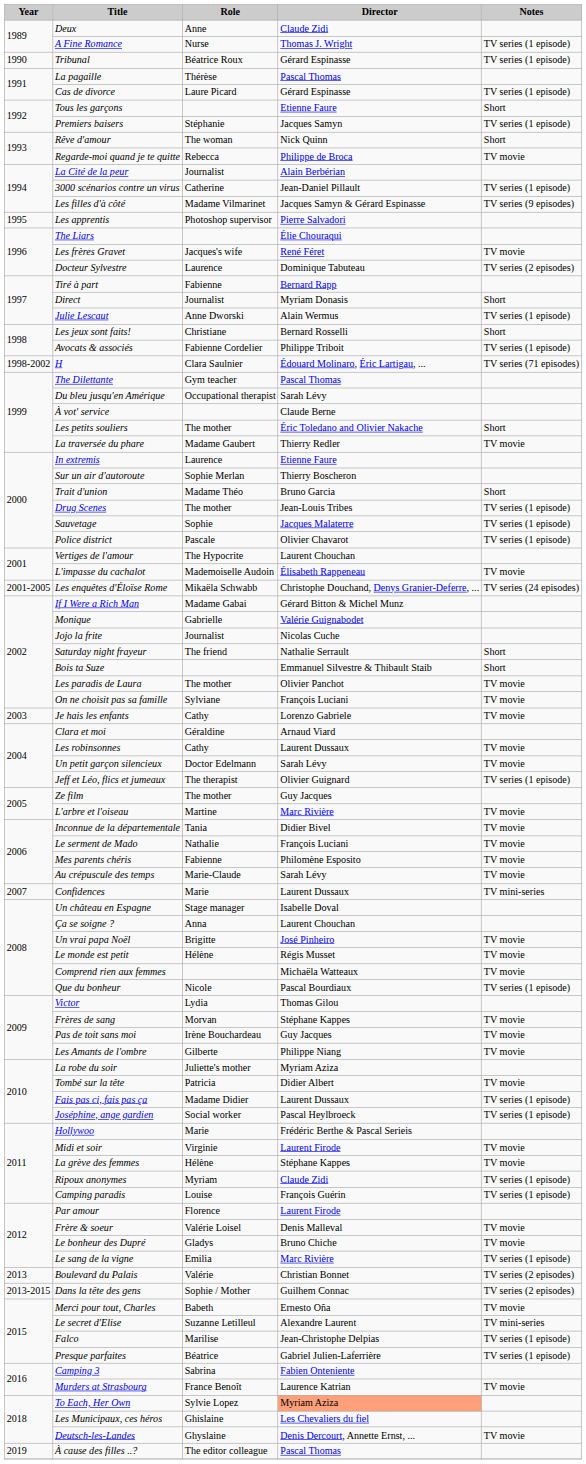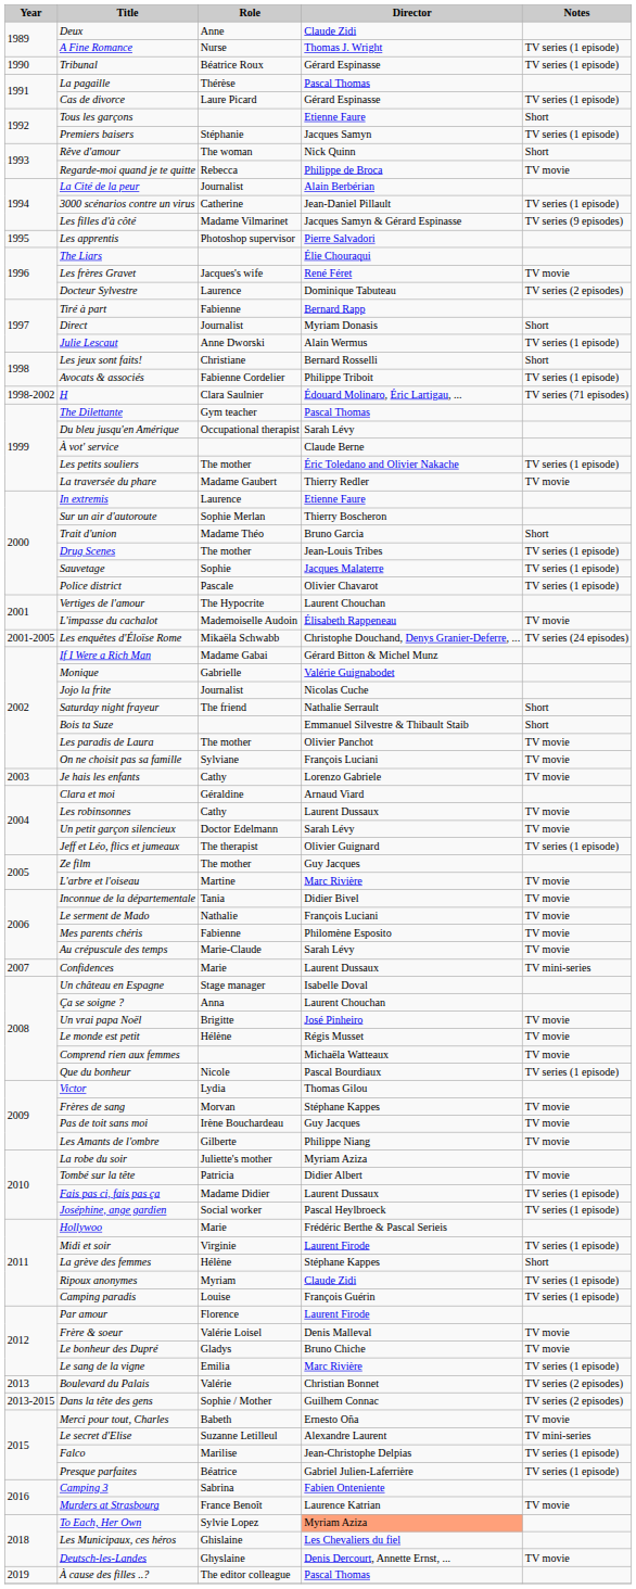 <table class="wikitable">
 <tr>
 <th style="background: #CCCCCC;">Year</th>
 <th style="background: #CCCCCC;">Title</th>
 <th style="background: #CCCCCC;">Role</th>
 <th style="background: #CCCCCC;">Director</th>
 <th style="background: #CCCCCC;">Notes</th>
 </tr>
 <tr>
 <td rowspan=2>1989</td>
 <td><em>Deux</em></td>
 <td>Anne</td>
 <td><a href='#'>Claude Zidi</a></td>
 <td></td>
 </tr>
 <tr>
 <td><em><a href='#'>A Fine Romance</a></em></td>
 <td>Nurse</td>
 <td><a href='#'>Thomas J. Wright</a></td>
 <td>TV series (1 episode)</td>
 </tr>
 <tr>
 <td>1990</td>
 <td><em>Tribunal</em></td>
 <td>Béatrice Roux</td>
 <td>Gérard Espinasse</td>
 <td>TV series (1 episode)</td>
 </tr>
 <tr>
 <td rowspan=2>1991</td>
 <td><em>La pagaille</em></td>
 <td>Thérèse</td>
 <td><a href='#'>Pascal Thomas</a></td>
 <td></td>
 </tr>
 <tr>
 <td><em>Cas de divorce</em></td>
 <td>Laure Picard</td>
 <td>Gérard Espinasse</td>
 <td>TV series (1 episode)</td>
 </tr>
 <tr>
 <td rowspan=2>1992</td>
 <td><em>Tous les garçons</em></td>
 <td></td>
 <td><a href='#'>Etienne Faure</a></td>
 <td>Short</td>
 </tr>
 <tr>
 <td><em>Premiers baisers</em></td>
 <td>Stéphanie</td>
 <td>Jacques Samyn</td>
 <td>TV series (1 episode)</td>
 </tr>
 <tr>
 <td rowspan=2>1993</td>
 <td><em>Rêve d'amour</em></td>
 <td>The woman</td>
 <td>Nick Quinn</td>
 <td>Short</td>
 </tr>
 <tr>
 <td><em>Regarde-moi quand je te quitte</em></td>
 <td>Rebecca</td>
 <td><a href='#'>Philippe de Broca</a></td>
 <td>TV movie</td>
 </tr>
 <tr>
 <td rowspan=3>1994</td>
 <td><em><a href='#'>La Cité de la peur</a></em></td>
 <td>Journalist</td>
 <td><a href='#'>Alain Berbérian</a></td>
 <td></td>
 </tr>
 <tr>
 <td><em>3000 scénarios contre un virus</em></td>
 <td>Catherine</td>
 <td>Jean-Daniel Pillault</td>
 <td>TV series (1 episode)</td>
 </tr>
 <tr>
 <td><em>Les filles d'à côté</em></td>
 <td>Madame Vilmarinet</td>
 <td>Jacques Samyn & Gérard Espinasse</td>
 <td>TV series (9 episodes)</td>
 </tr>
 <tr>
 <td>1995</td>
 <td><em>Les apprentis</em></td>
 <td>Photoshop supervisor</td>
 <td><a href='#'>Pierre Salvadori</a></td>
 <td></td>
 </tr>
 <tr>
 <td rowspan=3>1996</td>
 <td><em><a href='#'>The Liars</a></em></td>
 <td></td>
 <td><a href='#'>Élie Chouraqui</a></td>
 <td></td>
 </tr>
 <tr>
 <td><em>Les frères Gravet</em></td>
 <td>Jacques's wife</td>
 <td><a href='#'>René Féret</a></td>
 <td>TV movie</td>
 </tr>
 <tr>
 <td><em>Docteur Sylvestre</em></td>
 <td>Laurence</td>
 <td>Dominique Tabuteau</td>
 <td>TV series (2 episodes)</td>
 </tr>
 <tr>
 <td rowspan=3>1997</td>
 <td><em>Tiré à part</em></td>
 <td>Fabienne</td>
 <td><a href='#'>Bernard Rapp</a></td>
 <td></td>
 </tr>
 <tr>
 <td><em>Direct</em></td>
 <td>Journalist</td>
 <td>Myriam Donasis</td>
 <td>Short</td>
 </tr>
 <tr>
 <td><em><a href='#'>Julie Lescaut</a></em></td>
 <td>Anne Dworski</td>
 <td>Alain Wermus</td>
 <td>TV series (1 episode)</td>
 </tr>
 <tr>
 <td rowspan=2>1998</td>
 <td><em>Les jeux sont faits!</em></td>
 <td>Christiane</td>
 <td>Bernard Rosselli</td>
 <td>Short</td>
 </tr>
 <tr>
 <td><em>Avocats & associés</em></td>
 <td>Fabienne Cordelier</td>
 <td>Philippe Triboit</td>
 <td>TV series (1 episode)</td>
 </tr>
 <tr>
 <td>1998-2002</td>
 <td><em><a href='#'>H</a></em></td>
 <td>Clara Saulnier</td>
 <td><a href='#'>Édouard Molinaro</a>, <a href='#'>Éric Lartigau</a>, ...</td>
 <td>TV series (71 episodes)</td>
 </tr>
 <tr>
 <td rowspan=5>1999</td>
 <td><em><a href='#'>The Dilettante</a></em></td>
 <td>Gym teacher</td>
 <td><a href='#'>Pascal Thomas</a></td>
 <td></td>
 </tr>
 <tr>
 <td><em>Du bleu jusqu'en Amérique</em></td>
 <td>Occupational therapist</td>
 <td>Sarah Lévy</td>
 <td></td>
 </tr>
 <tr>
 <td><em>À vot' service</em></td>
 <td></td>
 <td>Claude Berne</td>
 <td></td>
 </tr>
 <tr>
 <td><em>Les petits souliers</em></td>
 <td>The mother</td>
 <td><a href='#'>Éric Toledano and Olivier Nakache</a></td>
-<td>Short</td>
+<td>TV series (1 episode)</td>
 </tr>
 <tr>
 <td><em>La traversée du phare</em></td>
 <td>Madame Gaubert</td>
 <td>Thierry Redler</td>
 <td>TV movie</td>
 </tr>
 <tr>
 <td rowspan=6>2000</td>
 <td><em><a href='#'>In extremis</a></em></td>
 <td>Laurence</td>
 <td><a href='#'>Etienne Faure</a></td>
 <td></td>
 </tr>
 <tr>
 <td><em>Sur un air d'autoroute</em></td>
 <td>Sophie Merlan</td>
 <td>Thierry Boscheron</td>
 <td></td>
 </tr>
 <tr>
 <td><em>Trait d'union</em></td>
 <td>Madame Théo</td>
 <td>Bruno Garcia</td>
 <td>Short</td>
 </tr>
 <tr>
 <td><em><a href='#'>Drug Scenes</a></em></td>
 <td>The mother</td>
 <td>Jean-Louis Tribes</td>
 <td>TV series (1 episode)</td>
 </tr>
 <tr>
 <td><em>Sauvetage</em></td>
 <td>Sophie</td>
 <td><a href='#'>Jacques Malaterre</a></td>
 <td>TV series (1 episode)</td>
 </tr>
 <tr>
 <td><em>Police district</em></td>
 <td>Pascale</td>
 <td>Olivier Chavarot</td>
 <td>TV series (1 episode)</td>
 </tr>
 <tr>
 <td rowspan=2>2001</td>
 <td><em>Vertiges de l'amour</em></td>
 <td>The Hypocrite</td>
 <td>Laurent Chouchan</td>
 <td></td>
 </tr>
 <tr>
 <td><em>L'impasse du cachalot</em></td>
 <td>Mademoiselle Audoin</td>
 <td><a href='#'>Élisabeth Rappeneau</a></td>
 <td>TV movie</td>
 </tr>
 <tr>
 <td>2001-2005</td>
 <td><em>Les enquêtes d'Éloïse Rome</em></td>
 <td>Mikaëla Schwabb</td>
 <td>Christophe Douchand, <a href='#'>Denys Granier-Deferre</a>, ...</td>
 <td>TV series (24 episodes)</td>
 </tr>
 <tr>
 <td rowspan=7>2002</td>
 <td><em><a href='#'>If I Were a Rich Man</a></em></td>
 <td>Madame Gabai</td>
 <td>Gérard Bitton & Michel Munz</td>
 <td></td>
 </tr>
 <tr>
 <td><em>Monique</em></td>
 <td>Gabrielle</td>
 <td><a href='#'>Valérie Guignabodet</a></td>
 <td></td>
 </tr>
 <tr>
 <td><em>Jojo la frite</em></td>
 <td>Journalist</td>
 <td>Nicolas Cuche</td>
 <td></td>
 </tr>
 <tr>
 <td><em>Saturday night frayeur</em></td>
 <td>The friend</td>
 <td>Nathalie Serrault</td>
 <td>Short</td>
 </tr>
 <tr>
 <td><em>Bois ta Suze</em></td>
 <td></td>
 <td>Emmanuel Silvestre & Thibault Staib</td>
 <td>Short</td>
 </tr>
 <tr>
 <td><em>Les paradis de Laura</em></td>
 <td>The mother</td>
 <td>Olivier Panchot</td>
 <td>TV movie</td>
 </tr>
 <tr>
 <td><em>On ne choisit pas sa famille</em></td>
 <td>Sylviane</td>
 <td>François Luciani</td>
 <td>TV movie</td>
 </tr>
 <tr>
 <td>2003</td>
 <td><em>Je hais les enfants</em></td>
 <td>Cathy</td>
 <td>Lorenzo Gabriele</td>
 <td>TV movie</td>
 </tr>
 <tr>
 <td rowspan=4>2004</td>
 <td><em>Clara et moi</em></td>
 <td>Géraldine</td>
 <td>Arnaud Viard</td>
 <td></td>
 </tr>
 <tr>
 <td><em>Les robinsonnes</em></td>
 <td>Cathy</td>
 <td>Laurent Dussaux</td>
 <td>TV movie</td>
 </tr>
 <tr>
 <td><em>Un petit garçon silencieux</em></td>
 <td>Doctor Edelmann</td>
 <td>Sarah Lévy</td>
 <td>TV movie</td>
 </tr>
 <tr>
 <td><em>Jeff et Léo, flics et jumeaux</em></td>
 <td>The therapist</td>
 <td>Olivier Guignard</td>
 <td>TV series (1 episode)</td>
 </tr>
 <tr>
 <td rowspan=2>2005</td>
 <td><em>Ze film</em></td>
 <td>The mother</td>
 <td>Guy Jacques</td>
 <td></td>
 </tr>
 <tr>
 <td><em>L'arbre et l'oiseau</em></td>
 <td>Martine</td>
 <td><a href='#'>Marc Rivière</a></td>
 <td>TV movie</td>
 </tr>
 <tr>
 <td rowspan=4>2006</td>
 <td><em>Inconnue de la départementale</em></td>
 <td>Tania</td>
 <td>Didier Bivel</td>
 <td>TV movie</td>
 </tr>
 <tr>
 <td><em>Le serment de Mado</em></td>
 <td>Nathalie</td>
 <td>François Luciani</td>
 <td>TV movie</td>
 </tr>
 <tr>
 <td><em>Mes parents chéris</em></td>
 <td>Fabienne</td>
 <td>Philomène Esposito</td>
 <td>TV movie</td>
 </tr>
 <tr>
 <td><em>Au crépuscule des temps</em></td>
 <td>Marie-Claude</td>
 <td>Sarah Lévy</td>
 <td>TV movie</td>
 </tr>
 <tr>
 <td>2007</td>
 <td><em>Confidences</em></td>
 <td>Marie</td>
 <td>Laurent Dussaux</td>
 <td>TV mini-series</td>
 </tr>
 <tr>
 <td rowspan=6>2008</td>
 <td><em>Un château en Espagne</em></td>
 <td>Stage manager</td>
 <td>Isabelle Doval</td>
 <td></td>
 </tr>
 <tr>
 <td><em>Ça se soigne ?</em></td>
 <td>Anna</td>
 <td>Laurent Chouchan</td>
 <td></td>
 </tr>
 <tr>
 <td><em>Un vrai papa Noël</em></td>
 <td>Brigitte</td>
 <td><a href='#'>José Pinheiro</a></td>
 <td>TV movie</td>
 </tr>
 <tr>
 <td><em>Le monde est petit</em></td>
 <td>Hélène</td>
 <td>Régis Musset</td>
 <td>TV movie</td>
 </tr>
 <tr>
 <td><em>Comprend rien aux femmes</em></td>
 <td></td>
 <td>Michaëla Watteaux</td>
 <td>TV movie</td>
 </tr>
 <tr>
 <td><em>Que du bonheur</em></td>
 <td>Nicole</td>
 <td>Pascal Bourdiaux</td>
 <td>TV series (1 episode)</td>
 </tr>
 <tr>
 <td rowspan=4>2009</td>
 <td><em><a href='#'>Victor</a></em></td>
 <td>Lydia</td>
 <td>Thomas Gilou</td>
 <td></td>
 </tr>
 <tr>
 <td><em>Frères de sang</em></td>
 <td>Morvan</td>
 <td>Stéphane Kappes</td>
 <td>TV movie</td>
 </tr>
 <tr>
 <td><em>Pas de toit sans moi</em></td>
 <td>Irène Bouchardeau</td>
 <td>Guy Jacques</td>
 <td>TV movie</td>
 </tr>
 <tr>
 <td><em>Les Amants de l'ombre</em></td>
 <td>Gilberte</td>
 <td>Philippe Niang</td>
 <td>TV movie</td>
 </tr>
 <tr>
 <td rowspan=4>2010</td>
 <td><em>La robe du soir</em></td>
 <td>Juliette's mother</td>
 <td>Myriam Aziza</td>
 <td></td>
 </tr>
 <tr>
 <td><em>Tombé sur la tête</em></td>
 <td>Patricia</td>
 <td>Didier Albert</td>
 <td>TV movie</td>
 </tr>
 <tr>
 <td><em><a href='#'>Fais pas ci, fais pas ça</a></em></td>
 <td>Madame Didier</td>
 <td>Laurent Dussaux</td>
 <td>TV series (1 episode)</td>
 </tr>
 <tr>
 <td><em><a href='#'>Joséphine, ange gardien</a></em></td>
 <td>Social worker</td>
 <td>Pascal Heylbroeck</td>
 <td>TV series (1 episode)</td>
 </tr>
 <tr>
 <td rowspan=5>2011</td>
 <td><em><a href='#'>Hollywoo</a></em></td>
 <td>Marie</td>
 <td>Frédéric Berthe & Pascal Serieis</td>
 <td></td>
 </tr>
 <tr>
 <td><em>Midi et soir</em></td>
 <td>Virginie</td>
 <td><a href='#'>Laurent Firode</a></td>
-<td>TV movie</td>
+<td>TV series (1 episode)</td>
 </tr>
 <tr>
 <td><em>La grève des femmes</em></td>
 <td>Hélène</td>
 <td>Stéphane Kappes</td>
-<td>TV movie</td>
+<td>Short</td>
 </tr>
 <tr>
 <td><em>Ripoux anonymes</em></td>
 <td>Myriam</td>
 <td><a href='#'>Claude Zidi</a></td>
 <td>TV series (1 episode)</td>
 </tr>
 <tr>
 <td><em>Camping paradis</em></td>
 <td>Louise</td>
 <td>François Guérin</td>
 <td>TV series (1 episode)</td>
 </tr>
 <tr>
 <td rowspan=4>2012</td>
 <td><em>Par amour</em></td>
 <td>Florence</td>
 <td><a href='#'>Laurent Firode</a></td>
 <td></td>
 </tr>
 <tr>
 <td><em>Frère & soeur</em></td>
 <td>Valérie Loisel</td>
 <td>Denis Malleval</td>
 <td>TV movie</td>
 </tr>
 <tr>
 <td><em>Le bonheur des Dupré</em></td>
 <td>Gladys</td>
 <td>Bruno Chiche</td>
 <td>TV movie</td>
 </tr>
 <tr>
 <td><em>Le sang de la vigne</em></td>
 <td>Emilia</td>
 <td><a href='#'>Marc Rivière</a></td>
 <td>TV series (1 episode)</td>
 </tr>
 <tr>
 <td>2013</td>
 <td><em>Boulevard du Palais</em></td>
 <td>Valérie</td>
 <td>Christian Bonnet</td>
 <td>TV series (2 episodes)</td>
 </tr>
 <tr>
 <td>2013-2015</td>
 <td><em>Dans la tête des gens</em></td>
 <td>Sophie / Mother</td>
 <td>Guilhem Connac</td>
 <td>TV series (2 episodes)</td>
 </tr>
 <tr>
 <td rowspan=4>2015</td>
 <td><em>Merci pour tout, Charles</em></td>
 <td>Babeth</td>
 <td>Ernesto Oña</td>
 <td>TV movie</td>
 </tr>
 <tr>
 <td><em>Le secret d'Elise</em></td>
 <td>Suzanne Letilleul</td>
 <td>Alexandre Laurent</td>
 <td>TV mini-series</td>
 </tr>
 <tr>
 <td><em>Falco</em></td>
 <td>Marilise</td>
 <td>Jean-Christophe Delpias</td>
 <td>TV series (1 episode)</td>
 </tr>
 <tr>
 <td><em>Presque parfaites</em></td>
 <td>Béatrice</td>
 <td>Gabriel Julien-Laferrière</td>
 <td>TV series (1 episode)</td>
 </tr>
 <tr>
 <td rowspan=2>2016</td>
 <td><em><a href='#'>Camping 3</a></em></td>
 <td>Sabrina</td>
 <td><a href='#'>Fabien Onteniente</a></td>
 <td></td>
 </tr>
 <tr>
 <td><em><a href='#'>Murders at Strasbourg</a></em></td>
 <td>France Benoît</td>
 <td>Laurence Katrian</td>
 <td>TV movie</td>
 </tr>
 <tr>
 <td rowspan=3>2018</td>
 <td><em><a href='#'>To Each, Her Own</a></em></td>
 <td>Sylvie Lopez</td>
 <td style="background: lightsalmon;">Myriam Aziza</td>
 <td></td>
 </tr>
 <tr>
 <td><em>Les Municipaux, ces héros</em></td>
 <td>Ghislaine</td>
 <td><a href='#'>Les Chevaliers du fiel</a></td>
 <td></td>
 </tr>
 <tr>
 <td><em><a href='#'>Deutsch-les-Landes</a></em></td>
 <td>Ghyslaine</td>
 <td><a href='#'>Denis Dercourt</a>, Annette Ernst, ...</td>
 <td>TV movie</td>
 </tr>
 <tr>
 <td rowspan=1>2019</td>
 <td><em>À cause des filles ..?</em></td>
 <td>The editor colleague</td>
 <td><a href='#'>Pascal Thomas</a></td>
 <td></td>
 </tr>
 <tr>
 </tr>
 </table>
